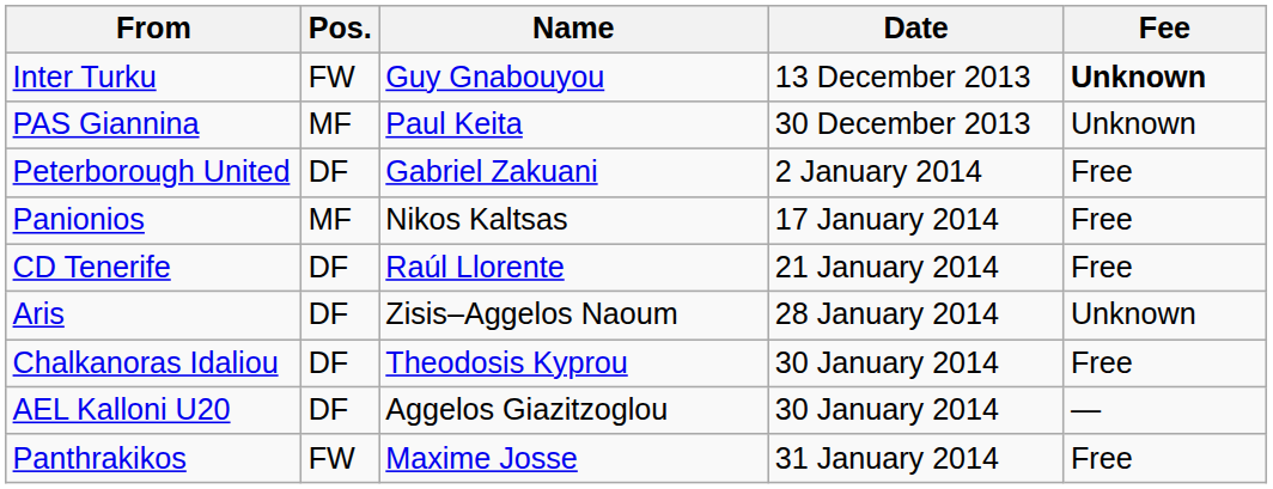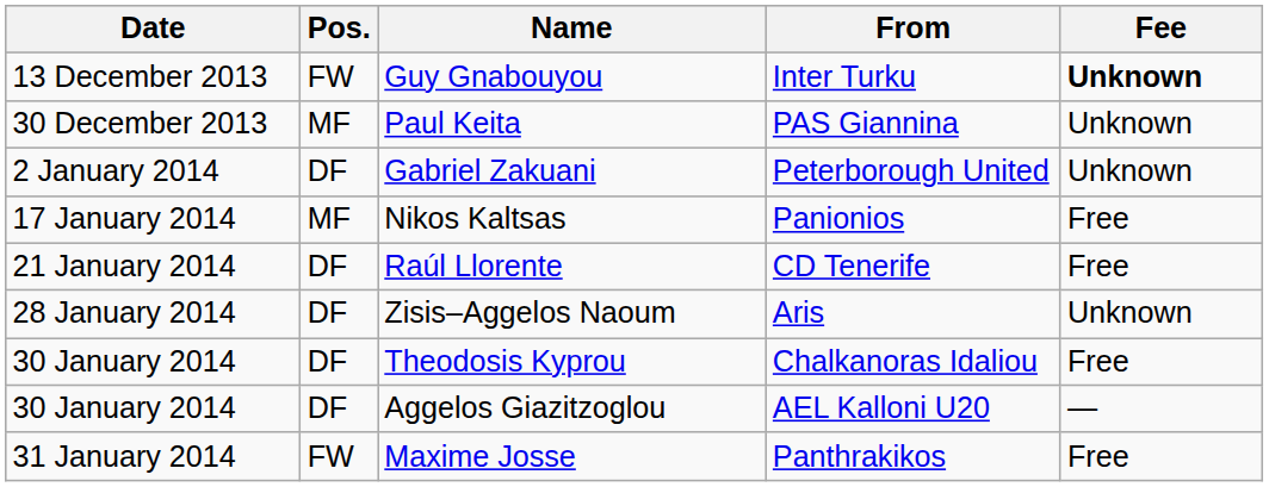 <table class="wikitable">
 <tr>
-<th width="150px">From</th>
+<th width="150px">Date</th>
 <th width="30px">Pos.</th>
 <th width="200px">Name</th>
-<th width="150px">Date</th>
+<th width="150px">From</th>
 <th width="100px">Fee</th>
 </tr>
 <tr>
-<td><a href='#'>Inter Turku</a></td>
+<td>13 December 2013</td>
 <td>FW</td>
 <td> <a href='#'>Guy Gnabouyou</a></td>
-<td>13 December 2013</td>
+<td><a href='#'>Inter Turku</a></td>
 <td><strong>Unknown</strong></td>
 </tr>
 <tr>
-<td><a href='#'>PAS Giannina</a></td>
+<td>30 December 2013</td>
 <td>MF</td>
 <td> <a href='#'>Paul Keita</a></td>
-<td>30 December 2013</td>
+<td><a href='#'>PAS Giannina</a></td>
 <td>Unknown</td>
 </tr>
 <tr>
-<td><a href='#'>Peterborough United</a></td>
+<td>2 January 2014</td>
 <td>DF</td>
 <td> <a href='#'>Gabriel Zakuani</a></td>
-<td>2 January 2014</td>
+<td><a href='#'>Peterborough United</a></td>
+<td>Unknown</td>
+</tr>
+<tr>
+<td>17 January 2014</td>
+<td>MF</td>
+<td> Nikos Kaltsas</td>
+<td><a href='#'>Panionios</a></td>
 <td>Free</td>
 </tr>
 <tr>
-<td><a href='#'>Panionios</a></td>
-<td>MF</td>
-<td> Nikos Kaltsas</td>
-<td>17 January 2014</td>
+<td>21 January 2014</td>
+<td>DF</td>
+<td> <a href='#'>Raúl Llorente</a></td>
+<td><a href='#'>CD Tenerife</a></td>
 <td>Free</td>
 </tr>
 <tr>
-<td><a href='#'>CD Tenerife</a></td>
+<td>28 January 2014</td>
 <td>DF</td>
-<td> <a href='#'>Raúl Llorente</a></td>
-<td>21 January 2014</td>
+<td> Zisis–Aggelos Naoum</td>
+<td><a href='#'>Aris</a></td>
+<td>Unknown</td>
+</tr>
+<tr>
+<td>30 January 2014</td>
+<td>DF</td>
+<td> <a href='#'>Theodosis Kyprou</a></td>
+<td><a href='#'>Chalkanoras Idaliou</a></td>
 <td>Free</td>
 </tr>
 <tr>
-<td><a href='#'>Aris</a></td>
-<td>DF</td>
-<td> Zisis–Aggelos Naoum</td>
-<td>28 January 2014</td>
-<td>Unknown</td>
-</tr>
-<tr>
-<td><a href='#'>Chalkanoras Idaliou</a></td>
-<td>DF</td>
-<td> <a href='#'>Theodosis Kyprou</a></td>
 <td>30 January 2014</td>
-<td>Free</td>
-</tr>
-<tr>
-<td><a href='#'>AEL Kalloni U20</a></td>
 <td>DF</td>
 <td> Aggelos Giazitzoglou</td>
-<td>30 January 2014</td>
+<td><a href='#'>AEL Kalloni U20</a></td>
 <td>—</td>
 </tr>
 <tr>
-<td><a href='#'>Panthrakikos</a></td>
+<td>31 January 2014</td>
 <td>FW</td>
 <td> <a href='#'>Maxime Josse</a></td>
-<td>31 January 2014</td>
+<td><a href='#'>Panthrakikos</a></td>
 <td>Free</td>
 </tr>
 </table>
